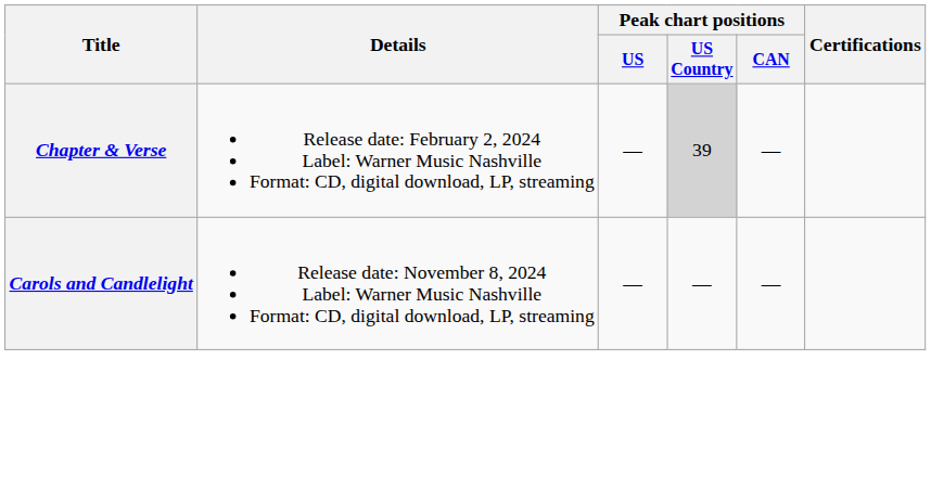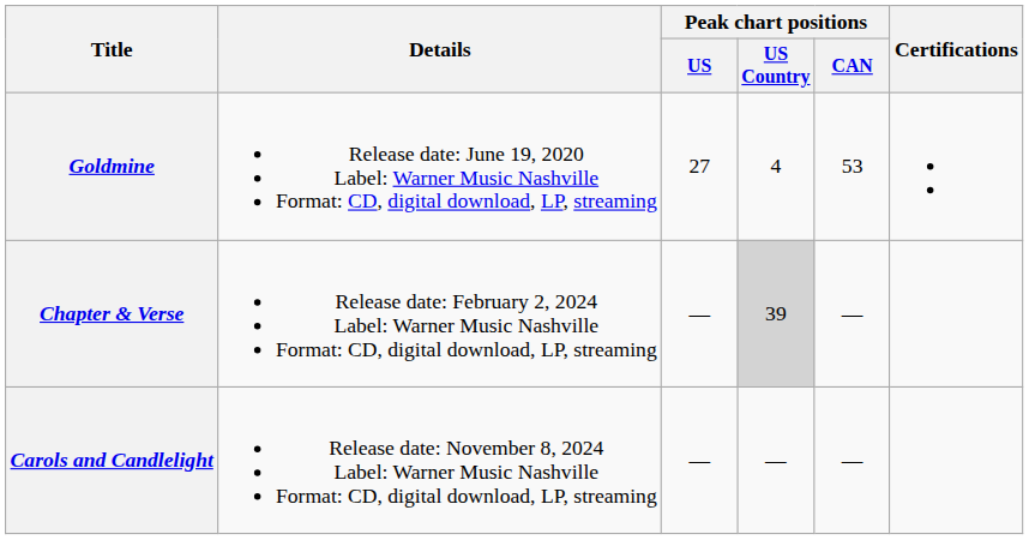 <table class="wikitable plainrowheaders" style="text-align:center">
 <tr>
 <th scope="col" rowspan="2">Title</th>
 <th scope="col" rowspan="2">Details</th>
 <th scope="col" colspan="3">Peak chart positions</th>
 <th scope="col" rowspan="2">Certifications</th>
 </tr>
 <tr>
 <th scope="col" style="width:3.5em;font-size:90%;"><a href='#'>US</a><br></th>
 <th scope="col" style="width:3.5em;font-size:90%;"><a href='#'>US Country</a><br></th>
 <th scope="col" style="width:3.5em;font-size:90%;"><a href='#'>CAN</a><br></th>
+</tr>
+<tr>
+<th scope="row"><em><a href='#'>Goldmine</a></em></th>
+<td><br><ul><li>Release date: June 19, 2020</li><li>Label: <a href='#'>Warner Music Nashville</a></li><li>Format: <a href='#'>CD</a>, <a href='#'>digital download</a>, <a href='#'>LP</a>, <a href='#'>streaming</a></li></ul></td>
+<td>27</td>
+<td>4</td>
+<td>53</td>
+<td><br><ul><li></li><li></li></ul></td>
 </tr>
 <tr>
 <th scope="row"><em><a href='#'>Chapter & Verse</a></em></th>
 <td><br><ul><li>Release date: February 2, 2024</li><li>Label: Warner Music Nashville</li><li>Format: CD, digital download, LP, streaming</li></ul></td>
 <td>—</td>
 <td style="background: lightgrey;">39</td>
 <td>—</td>
 <td></td>
 </tr>
 <tr>
 <th scope="row"><em><a href='#'>Carols and Candlelight</a></em></th>
 <td><br><ul><li>Release date: November 8, 2024</li><li>Label: Warner Music Nashville</li><li>Format: CD, digital download, LP, streaming</li></ul></td>
 <td>—</td>
 <td>—</td>
 <td>—</td>
 <td></td>
 </tr>
 </table>
